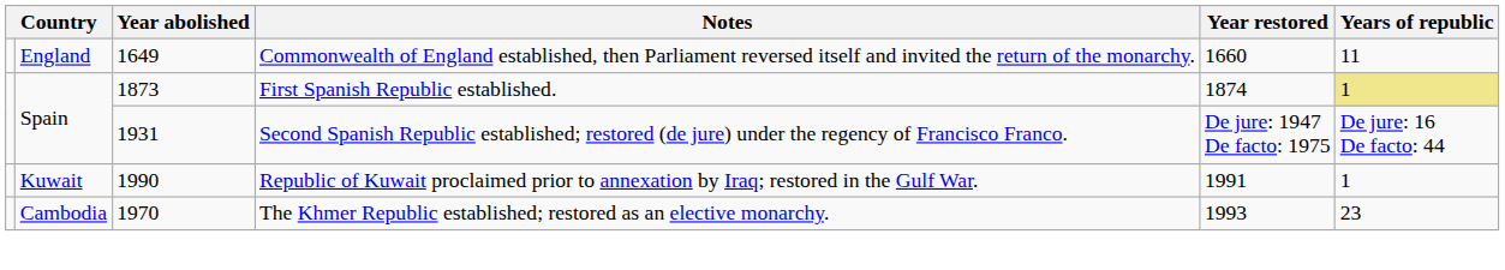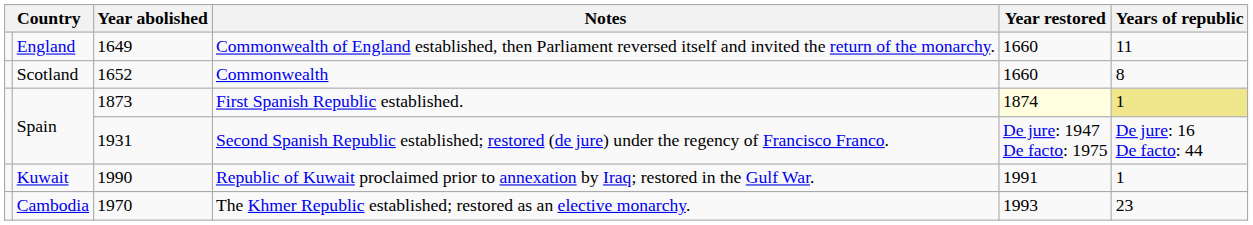 <table class="wikitable">
 <tr>
 <th colspan="2">Country</th>
 <th>Year abolished</th>
 <th>Notes</th>
 <th>Year restored</th>
 <th>Years of republic</th>
 </tr>
 <tr>
 <td> </td>
 <td><a href='#'>England</a></td>
 <td>1649</td>
 <td><a href='#'>Commonwealth of England</a> established, then Parliament reversed itself and invited the <a href='#'>return of the monarchy</a>.</td>
 <td>1660</td>
 <td>11</td>
 </tr>
 <tr>
+<td></td>
+<td>Scotland</td>
+<td>1652</td>
+<td><a href='#'>Commonwealth</a></td>
+<td>1660</td>
+<td>8</td>
+</tr>
+<tr>
 <td rowspan="2"></td>
 <td rowspan="2">Spain</td>
 <td>1873</td>
 <td><a href='#'>First Spanish Republic</a> established.</td>
-<td>1874</td>
+<td style="background: lightyellow;">1874</td>
 <td style="background: khaki;">1</td>
 </tr>
 <tr>
 <td>1931</td>
 <td><a href='#'>Second Spanish Republic</a> established; <a href='#'>restored</a> (<a href='#'>de jure</a>) under the regency of <a href='#'>Francisco Franco</a>.</td>
 <td><a href='#'>De jure</a>: 1947<br><a href='#'>De facto</a>: 1975</td>
 <td><a href='#'>De jure</a>: 16<br><a href='#'>De facto</a>: 44</td>
 </tr>
 <tr>
 <td></td>
 <td><a href='#'>Kuwait</a></td>
 <td>1990</td>
 <td><a href='#'>Republic of Kuwait</a> proclaimed prior to <a href='#'>annexation</a> by <a href='#'>Iraq</a>; restored in the <a href='#'>Gulf War</a>.</td>
 <td>1991</td>
 <td>1</td>
 </tr>
 <tr>
 <td></td>
 <td><a href='#'>Cambodia</a></td>
 <td>1970</td>
 <td>The <a href='#'>Khmer Republic</a> established; restored as an <a href='#'>elective monarchy</a>.</td>
 <td>1993</td>
 <td>23</td>
 </tr>
 </table>
